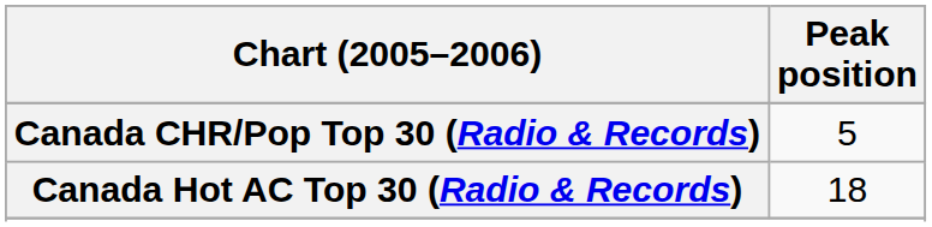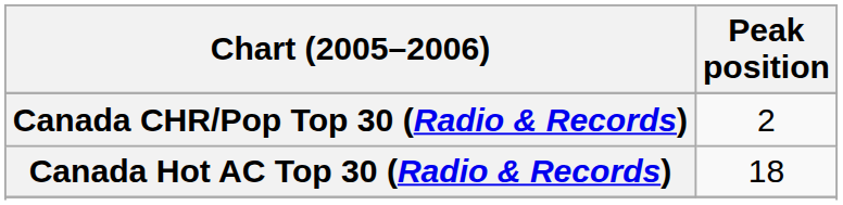 <table class="wikitable plainrowheaders sortable" style="text-align:center">
 <tr>
 <th scope="col">Chart (2005–2006)</th>
 <th scope="col">Peak<br>position</th>
 </tr>
 <tr>
 </tr>
 <tr>
 </tr>
 <tr>
 </tr>
 <tr>
 </tr>
 <tr>
 </tr>
 <tr>
 <th scope="row">Canada CHR/Pop Top 30 (<em><a href='#'>Radio & Records</a></em>)</th>
-<td>5</td>
+<td>2</td>
 </tr>
 <tr>
 <th scope="row">Canada Hot AC Top 30 (<em><a href='#'>Radio & Records</a></em>)</th>
 <td>18</td>
 </tr>
 <tr>
 </tr>
 <tr>
 </tr>
 <tr>
 </tr>
 <tr>
 </tr>
 <tr>
 </tr>
 <tr>
 </tr>
 <tr>
 </tr>
 <tr>
 </tr>
 <tr>
 </tr>
 <tr>
 </tr>
 <tr>
 </tr>
 <tr>
 </tr>
 <tr>
 </tr>
 <tr>
 </tr>
 <tr>
 </tr>
 <tr>
 </tr>
 <tr>
 </tr>
 <tr>
 </tr>
 </table>
